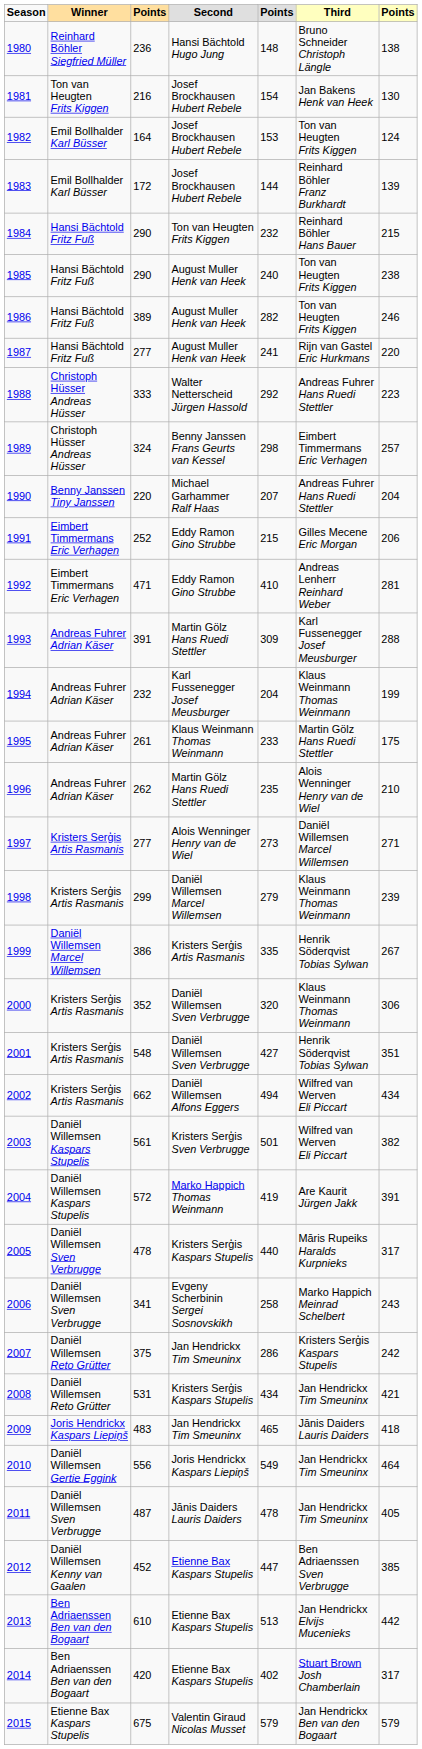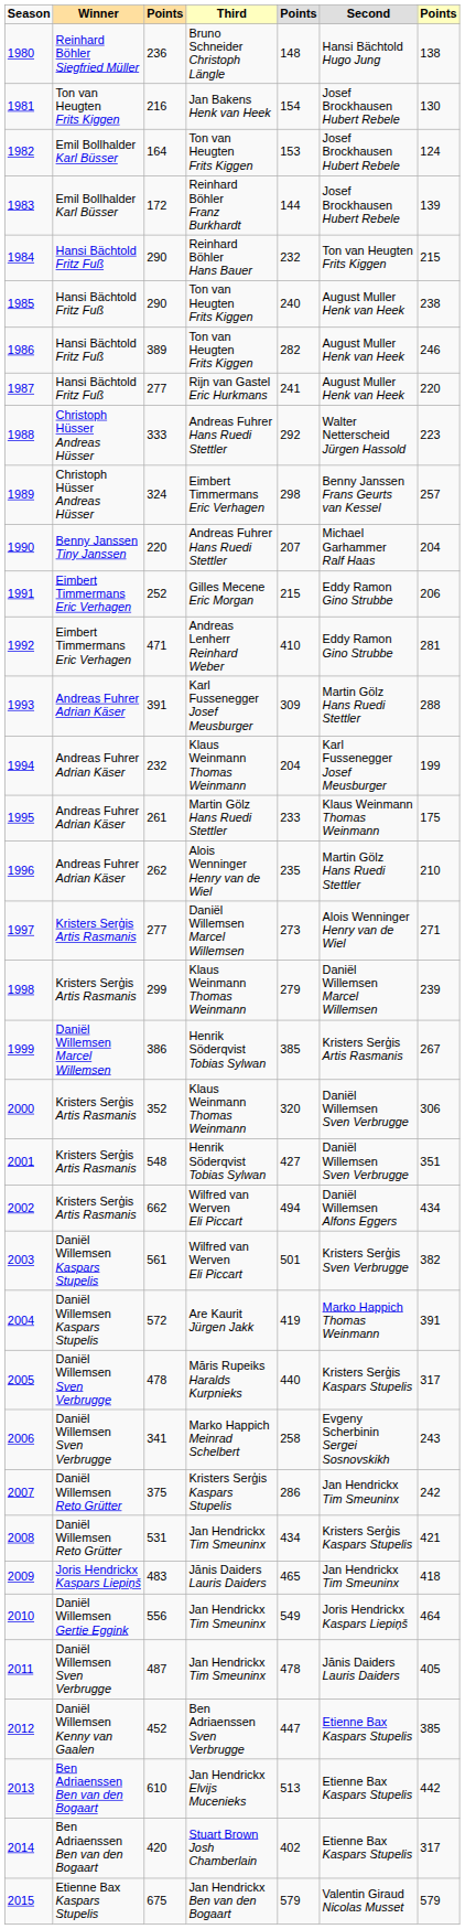 <table class="wikitable">
 <tr align="center">
 <td><strong>Season</strong></td>
 <td style="background:#ffdf9f;"><strong>Winner</strong></td>
 <td style="background:#ffdf9f;"><strong>Points</strong></td>
+<td style="background:#ffffbf;"><strong>Third</strong></td>
+<td style="background:#dfdfdf;"><strong>Points</strong></td>
 <td style="background:#dfdfdf;"><strong>Second</strong></td>
-<td style="background:#dfdfdf;"><strong>Points</strong></td>
-<td style="background:#ffffbf;"><strong>Third</strong></td>
 <td style="background:#ffffbf;"><strong>Points</strong></td>
 </tr>
 <tr align="left">
 <td><a href='#'>1980</a></td>
 <td> <a href='#'>Reinhard Böhler</a> <br> <em><a href='#'>Siegfried Müller</a> </em></td>
 <td>236</td>
+<td> Bruno Schneider <br> <em>Christoph Längle</em></td>
+<td>148</td>
 <td> Hansi Bächtold <br> <em>Hugo Jung</em></td>
-<td>148</td>
-<td> Bruno Schneider <br> <em>Christoph Längle</em></td>
 <td>138</td>
 </tr>
 <tr align="left">
 <td><a href='#'>1981</a></td>
 <td> Ton van Heugten <br> <em><a href='#'>Frits Kiggen</a></em></td>
 <td>216</td>
+<td> Jan Bakens <br> <em>Henk van Heek</em></td>
+<td>154</td>
 <td> Josef Brockhausen <br> <em>Hubert Rebele</em></td>
-<td>154</td>
-<td> Jan Bakens <br> <em>Henk van Heek</em></td>
 <td>130</td>
 </tr>
 <tr align="left">
 <td><a href='#'>1982</a></td>
 <td> Emil Bollhalder <br> <em><a href='#'>Karl Büsser</a></em></td>
 <td>164</td>
+<td> Ton van Heugten <br> <em>Frits Kiggen</em></td>
+<td>153</td>
 <td> Josef Brockhausen <br> <em>Hubert Rebele</em></td>
-<td>153</td>
-<td> Ton van Heugten <br> <em>Frits Kiggen</em></td>
 <td>124</td>
 </tr>
 <tr align="left">
 <td><a href='#'>1983</a></td>
 <td> Emil Bollhalder <br> <em>Karl Büsser</em></td>
 <td>172</td>
+<td> Reinhard Böhler <br> <em>Franz Burkhardt</em></td>
+<td>144</td>
 <td> Josef Brockhausen <br> <em>Hubert Rebele</em></td>
-<td>144</td>
-<td> Reinhard Böhler <br> <em>Franz Burkhardt</em></td>
 <td>139</td>
 </tr>
 <tr align="left">
 <td><a href='#'>1984</a></td>
 <td> <a href='#'>Hansi Bächtold</a> <br> <em><a href='#'>Fritz Fuß</a></em></td>
 <td>290</td>
+<td> Reinhard Böhler <br> <em>Hans Bauer</em></td>
+<td>232</td>
 <td> Ton van Heugten <br> <em>Frits Kiggen</em></td>
-<td>232</td>
-<td> Reinhard Böhler <br> <em>Hans Bauer</em></td>
 <td>215</td>
 </tr>
 <tr align="left">
 <td><a href='#'>1985</a></td>
 <td> Hansi Bächtold <br> <em>Fritz Fuß</em></td>
 <td>290</td>
+<td> Ton van Heugten <br> <em>Frits Kiggen</em></td>
+<td>240</td>
 <td> August Muller <br> <em>Henk van Heek</em></td>
-<td>240</td>
-<td> Ton van Heugten <br> <em>Frits Kiggen</em></td>
 <td>238</td>
 </tr>
 <tr align="left">
 <td><a href='#'>1986</a></td>
 <td> Hansi Bächtold <br> <em>Fritz Fuß</em></td>
 <td>389</td>
+<td> Ton van Heugten <br> <em>Frits Kiggen</em></td>
+<td>282</td>
 <td> August Muller <br> <em>Henk van Heek</em></td>
-<td>282</td>
-<td> Ton van Heugten <br> <em>Frits Kiggen</em></td>
 <td>246</td>
 </tr>
 <tr align="left">
 <td><a href='#'>1987</a></td>
 <td> Hansi Bächtold <br> <em>Fritz Fuß</em></td>
 <td>277</td>
+<td> Rijn van Gastel <br> <em>Eric Hurkmans</em></td>
+<td>241</td>
 <td> August Muller <br> <em>Henk van Heek</em></td>
-<td>241</td>
-<td> Rijn van Gastel <br> <em>Eric Hurkmans</em></td>
 <td>220</td>
 </tr>
 <tr align="left">
 <td><a href='#'>1988</a></td>
 <td> <a href='#'>Christoph Hüsser</a> <br> <em>Andreas Hüsser</em></td>
 <td>333</td>
+<td> Andreas Fuhrer <br> <em>Hans Ruedi Stettler</em></td>
+<td>292</td>
 <td> Walter Netterscheid <br> <em>Jürgen Hassold</em></td>
-<td>292</td>
-<td> Andreas Fuhrer <br> <em>Hans Ruedi Stettler</em></td>
 <td>223</td>
 </tr>
 <tr align="left">
 <td><a href='#'>1989</a></td>
 <td> Christoph Hüsser <br> <em>Andreas Hüsser</em></td>
 <td>324</td>
+<td> Eimbert Timmermans <br> <em>Eric Verhagen</em></td>
+<td>298</td>
 <td> Benny Janssen <br> <em>Frans Geurts van Kessel</em></td>
-<td>298</td>
-<td> Eimbert Timmermans <br> <em>Eric Verhagen</em></td>
 <td>257</td>
 </tr>
 <tr align="left">
 <td><a href='#'>1990</a></td>
 <td> <a href='#'>Benny Janssen</a> <br> <em><a href='#'>Tiny Janssen</a></em></td>
 <td>220</td>
+<td> Andreas Fuhrer <br> <em>Hans Ruedi Stettler</em></td>
+<td>207</td>
 <td> Michael Garhammer <br> <em>Ralf Haas</em></td>
-<td>207</td>
-<td> Andreas Fuhrer <br> <em>Hans Ruedi Stettler</em></td>
 <td>204</td>
 </tr>
 <tr align="left">
 <td><a href='#'>1991</a></td>
 <td> <a href='#'>Eimbert Timmermans</a> <br> <em><a href='#'>Eric Verhagen</a></em></td>
 <td>252</td>
+<td> Gilles Mecene <br> <em>Eric Morgan</em></td>
+<td>215</td>
 <td> Eddy Ramon <br> <em>Gino Strubbe</em></td>
-<td>215</td>
-<td> Gilles Mecene <br> <em>Eric Morgan</em></td>
 <td>206</td>
 </tr>
 <tr align="left">
 <td><a href='#'>1992</a></td>
 <td> Eimbert Timmermans <br> <em>Eric Verhagen</em></td>
 <td>471</td>
+<td> Andreas Lenherr <br>  <em>Reinhard Weber</em></td>
+<td>410</td>
 <td> Eddy Ramon <br> <em>Gino Strubbe</em></td>
-<td>410</td>
-<td> Andreas Lenherr <br>  <em>Reinhard Weber</em></td>
 <td>281</td>
 </tr>
 <tr align="left">
 <td><a href='#'>1993</a></td>
 <td> <a href='#'>Andreas Fuhrer</a> <br> <em><a href='#'>Adrian Käser</a></em></td>
 <td>391</td>
+<td> Karl Fussenegger <br> <em>Josef Meusburger</em></td>
+<td>309</td>
 <td> Martin Gölz <br>  <em>Hans Ruedi Stettler</em></td>
-<td>309</td>
-<td> Karl Fussenegger <br> <em>Josef Meusburger</em></td>
 <td>288</td>
 </tr>
 <tr align="left">
 <td><a href='#'>1994</a></td>
 <td> Andreas Fuhrer <br> <em>Adrian Käser</em></td>
 <td>232</td>
+<td> Klaus Weinmann <br> <em>Thomas Weinmann</em></td>
+<td>204</td>
 <td> Karl Fussenegger <br> <em>Josef Meusburger</em></td>
-<td>204</td>
-<td> Klaus Weinmann <br> <em>Thomas Weinmann</em></td>
 <td>199</td>
 </tr>
 <tr align="left">
 <td><a href='#'>1995</a></td>
 <td> Andreas Fuhrer <br> <em>Adrian Käser</em></td>
 <td>261</td>
+<td> Martin Gölz <br>  <em>Hans Ruedi Stettler</em></td>
+<td>233</td>
 <td> Klaus Weinmann <br> <em>Thomas Weinmann</em></td>
-<td>233</td>
-<td> Martin Gölz <br>  <em>Hans Ruedi Stettler</em></td>
 <td>175</td>
 </tr>
 <tr align="left">
 <td><a href='#'>1996</a></td>
 <td> Andreas Fuhrer <br> <em>Adrian Käser</em></td>
 <td>262</td>
+<td> Alois Wenninger <br>  <em>Henry van de Wiel</em></td>
+<td>235</td>
 <td> Martin Gölz <br>  <em>Hans Ruedi Stettler</em></td>
-<td>235</td>
-<td> Alois Wenninger <br>  <em>Henry van de Wiel</em></td>
 <td>210</td>
 </tr>
 <tr align="left">
 <td><a href='#'>1997</a></td>
 <td> <a href='#'>Kristers Serģis</a> <br> <em><a href='#'>Artis Rasmanis</a></em></td>
 <td>277</td>
+<td> Daniël Willemsen <br> <em>Marcel Willemsen</em></td>
+<td>273</td>
 <td> Alois Wenninger <br>  <em>Henry van de Wiel</em></td>
-<td>273</td>
-<td> Daniël Willemsen <br> <em>Marcel Willemsen</em></td>
 <td>271</td>
 </tr>
 <tr align="left">
 <td><a href='#'>1998</a></td>
 <td> Kristers Serģis <br> <em>Artis Rasmanis</em></td>
 <td>299</td>
+<td> Klaus Weinmann <br> <em>Thomas Weinmann</em></td>
+<td>279</td>
 <td> Daniël Willemsen <br> <em>Marcel Willemsen</em></td>
-<td>279</td>
-<td> Klaus Weinmann <br> <em>Thomas Weinmann</em></td>
 <td>239</td>
 </tr>
 <tr align="left">
 <td><a href='#'>1999</a></td>
 <td> <a href='#'>Daniël Willemsen</a> <br> <em><a href='#'>Marcel Willemsen</a></em></td>
 <td>386</td>
+<td> Henrik Söderqvist <br> <em>Tobias Sylwan</em></td>
+<td>385</td>
 <td> Kristers Serģis <br> <em>Artis Rasmanis</em></td>
-<td>335</td>
-<td> Henrik Söderqvist <br> <em>Tobias Sylwan</em></td>
 <td>267</td>
 </tr>
 <tr align="left">
 <td><a href='#'>2000</a></td>
 <td> Kristers Serģis <br> <em>Artis Rasmanis</em></td>
 <td>352</td>
+<td> Klaus Weinmann <br> <em>Thomas Weinmann</em></td>
+<td>320</td>
 <td> Daniël Willemsen <br>  <em>Sven Verbrugge</em></td>
-<td>320</td>
-<td> Klaus Weinmann <br> <em>Thomas Weinmann</em></td>
 <td>306</td>
 </tr>
 <tr align="left">
 <td><a href='#'>2001</a></td>
 <td> Kristers Serģis <br> <em>Artis Rasmanis</em></td>
 <td>548</td>
+<td> Henrik Söderqvist <br> <em>Tobias Sylwan</em></td>
+<td>427</td>
 <td> Daniël Willemsen <br>  <em>Sven Verbrugge</em></td>
-<td>427</td>
-<td> Henrik Söderqvist <br> <em>Tobias Sylwan</em></td>
 <td>351</td>
 </tr>
 <tr align="left">
 <td><a href='#'>2002</a></td>
 <td> Kristers Serģis <br> <em>Artis Rasmanis</em></td>
 <td>662</td>
+<td> Wilfred van Werven <br>  <em>Eli Piccart</em></td>
+<td>494</td>
 <td> Daniël Willemsen <br>  <em>Alfons Eggers</em></td>
-<td>494</td>
-<td> Wilfred van Werven <br>  <em>Eli Piccart</em></td>
 <td>434</td>
 </tr>
 <tr align="left">
 <td><a href='#'>2003</a></td>
 <td> Daniël Willemsen <br>  <em><a href='#'>Kaspars Stupelis</a></em></td>
 <td>561</td>
+<td> Wilfred van Werven <br>  <em>Eli Piccart</em></td>
+<td>501</td>
 <td> Kristers Serģis <br>  <em>Sven Verbrugge</em></td>
-<td>501</td>
-<td> Wilfred van Werven <br>  <em>Eli Piccart</em></td>
 <td>382</td>
 </tr>
 <tr align="left">
 <td><a href='#'>2004</a></td>
 <td> Daniël Willemsen <br>  <em>Kaspars Stupelis</em></td>
 <td>572</td>
+<td> Are Kaurit <br> <em>Jürgen Jakk</em></td>
+<td>419</td>
 <td> <a href='#'>Marko Happich</a> <br> <em>Thomas Weinmann</em></td>
-<td>419</td>
-<td> Are Kaurit <br> <em>Jürgen Jakk</em></td>
 <td>391</td>
 </tr>
 <tr align="left">
 <td><a href='#'>2005</a></td>
 <td> Daniël Willemsen <br>  <em><a href='#'>Sven Verbrugge</a></em></td>
 <td>478</td>
+<td> Māris Rupeiks <br> <em>Haralds Kurpnieks</em></td>
+<td>440</td>
 <td> Kristers Serģis <br> <em>Kaspars Stupelis</em></td>
-<td>440</td>
-<td> Māris Rupeiks <br> <em>Haralds Kurpnieks</em></td>
 <td>317</td>
 </tr>
 <tr align="left">
 <td><a href='#'>2006</a></td>
 <td> Daniël Willemsen <br>  <em>Sven Verbrugge</em></td>
 <td>341</td>
+<td> Marko Happich <br>  <em>Meinrad Schelbert</em></td>
+<td>258</td>
 <td> Evgeny Scherbinin <br> <em>Sergei Sosnovskikh</em></td>
-<td>258</td>
-<td> Marko Happich <br>  <em>Meinrad Schelbert</em></td>
 <td>243</td>
 </tr>
 <tr align="left">
 <td><a href='#'>2007</a></td>
 <td> Daniël Willemsen <br>  <em><a href='#'>Reto Grütter</a></em></td>
 <td>375</td>
+<td> Kristers Serģis <br> <em>Kaspars Stupelis</em></td>
+<td>286</td>
 <td> Jan Hendrickx <br> <em>Tim Smeuninx</em></td>
-<td>286</td>
-<td> Kristers Serģis <br> <em>Kaspars Stupelis</em></td>
 <td>242</td>
 </tr>
 <tr align="left">
 <td><a href='#'>2008</a></td>
 <td> Daniël Willemsen <br>  <em>Reto Grütter</em></td>
 <td>531</td>
+<td> Jan Hendrickx <br> <em>Tim Smeuninx</em></td>
+<td>434</td>
 <td> Kristers Serģis <br> <em>Kaspars Stupelis</em></td>
-<td>434</td>
-<td> Jan Hendrickx <br> <em>Tim Smeuninx</em></td>
 <td>421</td>
 </tr>
 <tr align="left">
 <td><a href='#'>2009</a></td>
 <td> <a href='#'>Joris Hendrickx</a> <br>  <em><a href='#'>Kaspars Liepiņš</a></em></td>
 <td>483</td>
+<td> Jānis Daiders <br> <em>Lauris Daiders</em></td>
+<td>465</td>
 <td> Jan Hendrickx <br> <em>Tim Smeuninx</em></td>
-<td>465</td>
-<td> Jānis Daiders <br> <em>Lauris Daiders</em></td>
 <td>418</td>
 </tr>
 <tr align="left">
 <td><a href='#'>2010</a></td>
 <td> Daniël Willemsen <br> <em><a href='#'>Gertie Eggink</a></em></td>
 <td>556</td>
+<td> Jan Hendrickx <br> <em>Tim Smeuninx</em></td>
+<td>549</td>
 <td> Joris Hendrickx <br>  <em>Kaspars Liepiņš</em></td>
-<td>549</td>
-<td> Jan Hendrickx <br> <em>Tim Smeuninx</em></td>
 <td>464</td>
 </tr>
 <tr align="left">
 <td><a href='#'>2011</a></td>
 <td> Daniël Willemsen <br>  <em>Sven Verbrugge</em></td>
 <td>487</td>
+<td> Jan Hendrickx <br> <em>Tim Smeuninx</em></td>
+<td>478</td>
 <td> Jānis Daiders <br> <em>Lauris Daiders</em></td>
-<td>478</td>
-<td> Jan Hendrickx <br> <em>Tim Smeuninx</em></td>
 <td>405</td>
 </tr>
 <tr align="left">
 <td><a href='#'>2012</a></td>
 <td> Daniël Willemsen <br> <em>Kenny van Gaalen</em></td>
 <td>452</td>
+<td> Ben Adriaenssen <br> <em>Sven Verbrugge</em></td>
+<td>447</td>
 <td> <a href='#'>Etienne Bax</a> <br>  <em>Kaspars Stupelis</em></td>
-<td>447</td>
-<td> Ben Adriaenssen <br> <em>Sven Verbrugge</em></td>
 <td>385</td>
 </tr>
 <tr align="left">
 <td><a href='#'>2013</a></td>
 <td> <a href='#'>Ben Adriaenssen</a> <br>  <em><a href='#'>Ben van den Bogaart</a></em></td>
 <td>610</td>
+<td> Jan Hendrickx <br>  <em>Elvijs Mucenieks</em></td>
+<td>513</td>
 <td> Etienne Bax <br>  <em>Kaspars Stupelis</em></td>
-<td>513</td>
-<td> Jan Hendrickx <br>  <em>Elvijs Mucenieks</em></td>
 <td>442</td>
 </tr>
 <tr align="left">
 <td><a href='#'>2014</a></td>
 <td> Ben Adriaenssen <br>  <em>Ben van den Bogaart</em></td>
 <td>420</td>
+<td> <a href='#'>Stuart Brown</a> <br> <em>Josh Chamberlain</em></td>
+<td>402</td>
 <td> Etienne Bax <br>  <em>Kaspars Stupelis</em></td>
-<td>402</td>
-<td> <a href='#'>Stuart Brown</a> <br> <em>Josh Chamberlain</em></td>
 <td>317</td>
 </tr>
 <tr align="left">
 <td><a href='#'>2015</a></td>
 <td> Etienne Bax <br>  <em>Kaspars Stupelis</em></td>
 <td>675</td>
+<td> Jan Hendrickx <br>  <em>Ben van den Bogaart</em></td>
+<td>579</td>
 <td> Valentin Giraud <br> <em>Nicolas Musset</em></td>
-<td>579</td>
-<td> Jan Hendrickx <br>  <em>Ben van den Bogaart</em></td>
 <td>579</td>
 </tr>
 </table>
